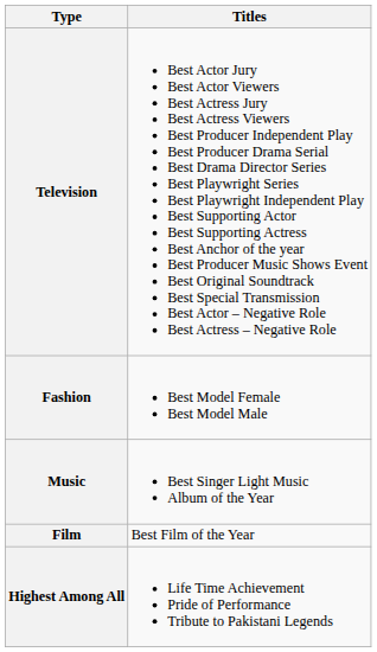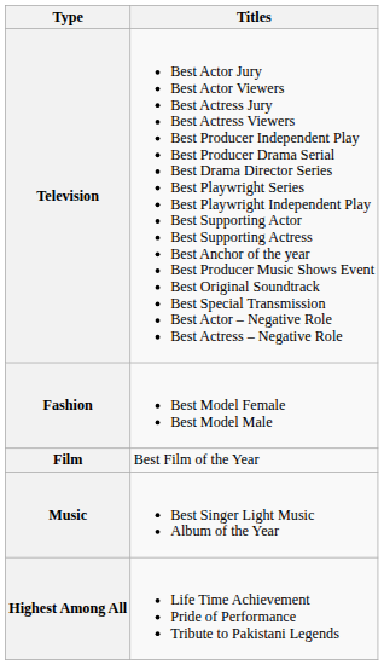 <table class="wikitable">
 <tr>
 <th>Type</th>
 <th>Titles</th>
 </tr>
 <tr>
 <th>Television</th>
 <td><br><ul><li>Best Actor Jury</li><li>Best Actor Viewers</li><li>Best Actress Jury</li><li>Best Actress Viewers</li><li>Best Producer Independent Play</li><li>Best Producer Drama Serial</li><li>Best Drama Director Series</li><li>Best Playwright Series</li><li>Best Playwright Independent Play</li><li>Best Supporting Actor</li><li>Best Supporting Actress</li><li>Best Anchor of the year</li><li>Best Producer Music Shows Event</li><li>Best Original Soundtrack</li><li>Best Special Transmission</li><li>Best Actor – Negative Role</li><li>Best Actress – Negative Role</li></ul></td>
 </tr>
 <tr>
 <th>Fashion</th>
 <td><br><ul><li>Best Model Female</li><li>Best Model Male</li></ul></td>
 </tr>
 <tr>
+<th>Film</th>
+<td>Best Film of the Year</td>
+</tr>
+<tr>
 <th>Music</th>
 <td><br><ul><li>Best Singer Light Music</li><li>Album of the Year</li></ul></td>
-</tr>
-<tr>
-<th>Film</th>
-<td>Best Film of the Year</td>
 </tr>
 <tr>
 <th>Highest Among All</th>
 <td><br><ul><li>Life Time Achievement</li><li>Pride of Performance</li><li>Tribute to Pakistani Legends</li></ul></td>
 </tr>
 </table>
